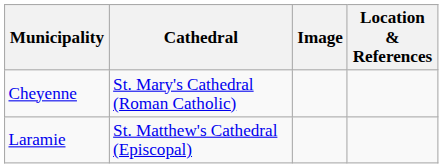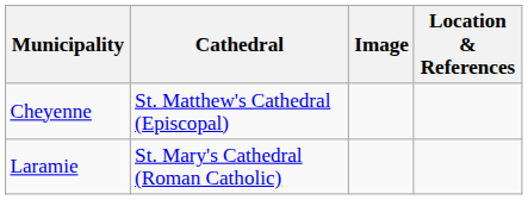 <table width=65% class="wikitable">
 <tr>
 <th width = 10%>Municipality</th>
 <th width = 40%>Cathedral</th>
 <th width = 5%>Image</th>
 <th width = 10%>Location & References</th>
 </tr>
 <tr>
 <td><a href='#'>Cheyenne</a></td>
-<td><a href='#'>St. Mary's Cathedral</a> <a href='#'>(Roman Catholic)</a></td>
+<td><a href='#'>St. Matthew's Cathedral</a> <a href='#'>(Episcopal)</a></td>
 <td></td>
 <td><small></small><br></td>
 </tr>
 <tr>
 <td><a href='#'>Laramie</a></td>
-<td><a href='#'>St. Matthew's Cathedral</a> <a href='#'>(Episcopal)</a></td>
+<td><a href='#'>St. Mary's Cathedral</a> <a href='#'>(Roman Catholic)</a></td>
 <td></td>
 <td><small></small><br></td>
 </tr>
 </table>
